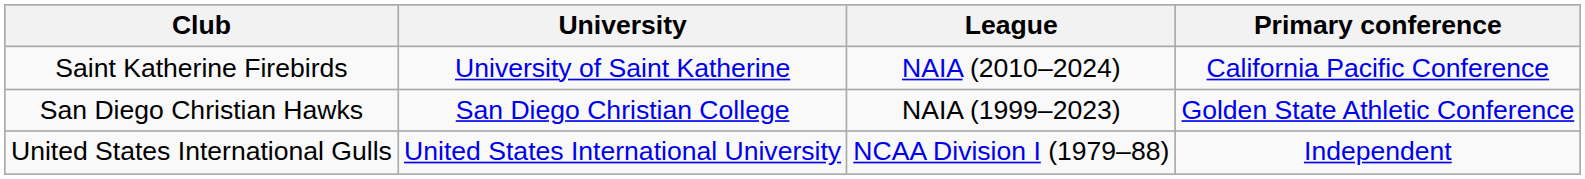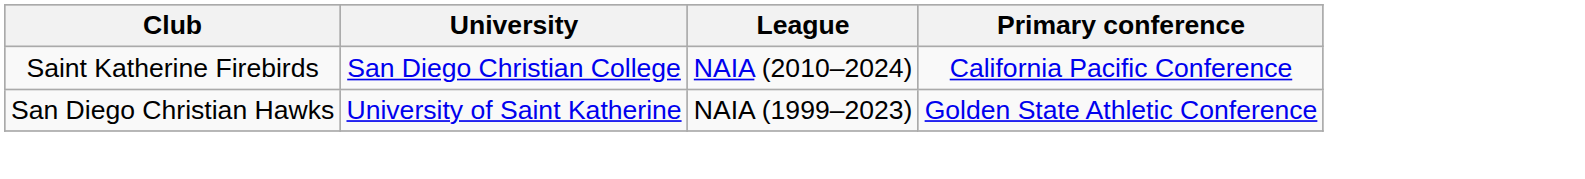 <table class="wikitable sortable" style="text-align:center;">
 <tr>
 <th>Club</th>
 <th>University</th>
 <th>League</th>
 <th>Primary conference</th>
 </tr>
 <tr>
 <td>Saint Katherine Firebirds</td>
-<td><a href='#'>University of Saint Katherine</a></td>
+<td><a href='#'>San Diego Christian College</a></td>
 <td><a href='#'>NAIA</a> (2010–2024)</td>
 <td><a href='#'>California Pacific Conference</a></td>
 </tr>
 <tr>
 <td>San Diego Christian Hawks</td>
-<td><a href='#'>San Diego Christian College</a></td>
+<td><a href='#'>University of Saint Katherine</a></td>
 <td>NAIA (1999–2023)</td>
 <td><a href='#'>Golden State Athletic Conference</a></td>
 </tr>
-<tr>
-<td>United States International Gulls</td>
-<td><a href='#'>United States International University</a></td>
-<td><a href='#'>NCAA Division I</a> (1979–88)</td>
-<td><a href='#'>Independent</a></td>
-</tr>
 </table>
